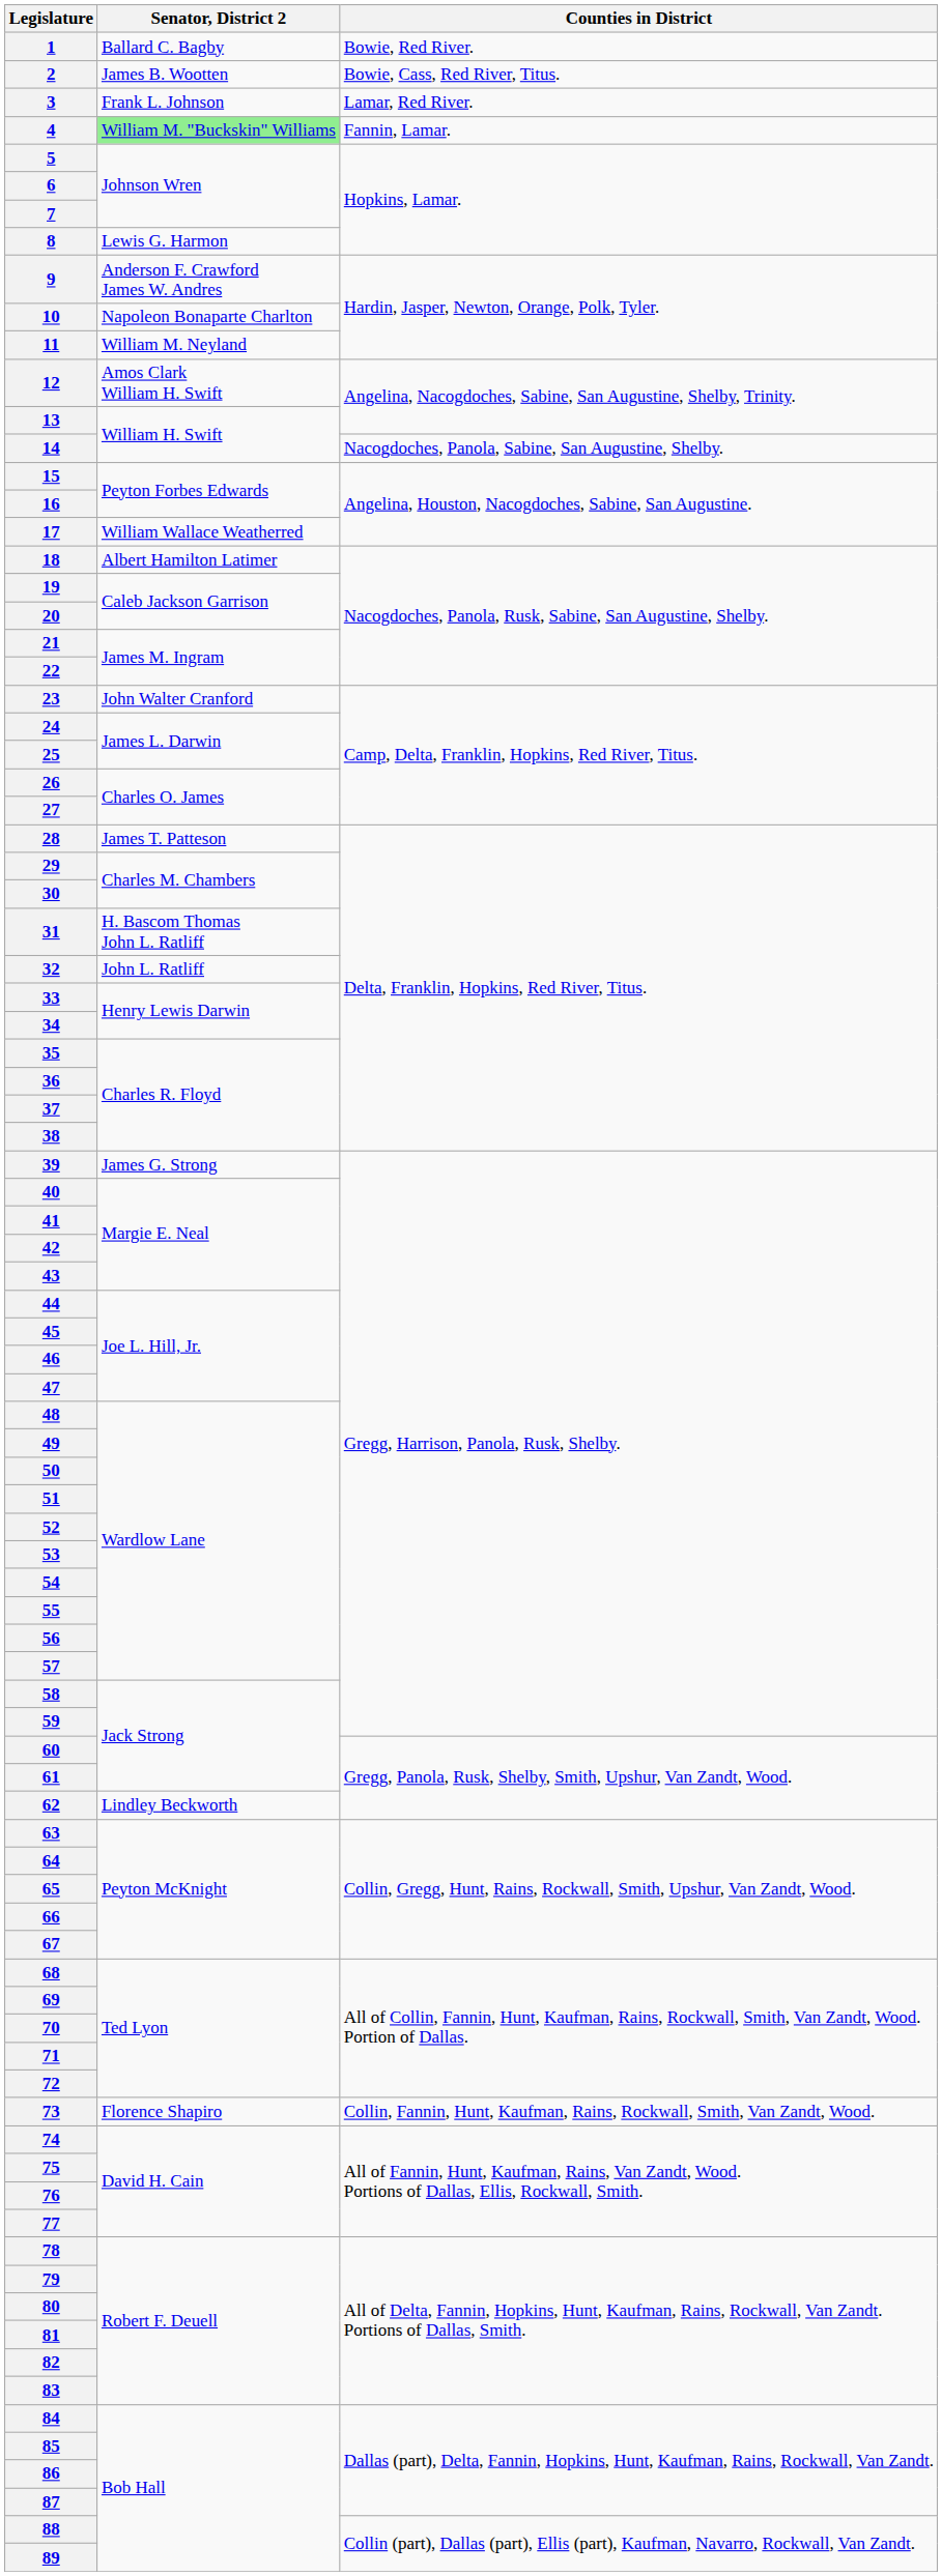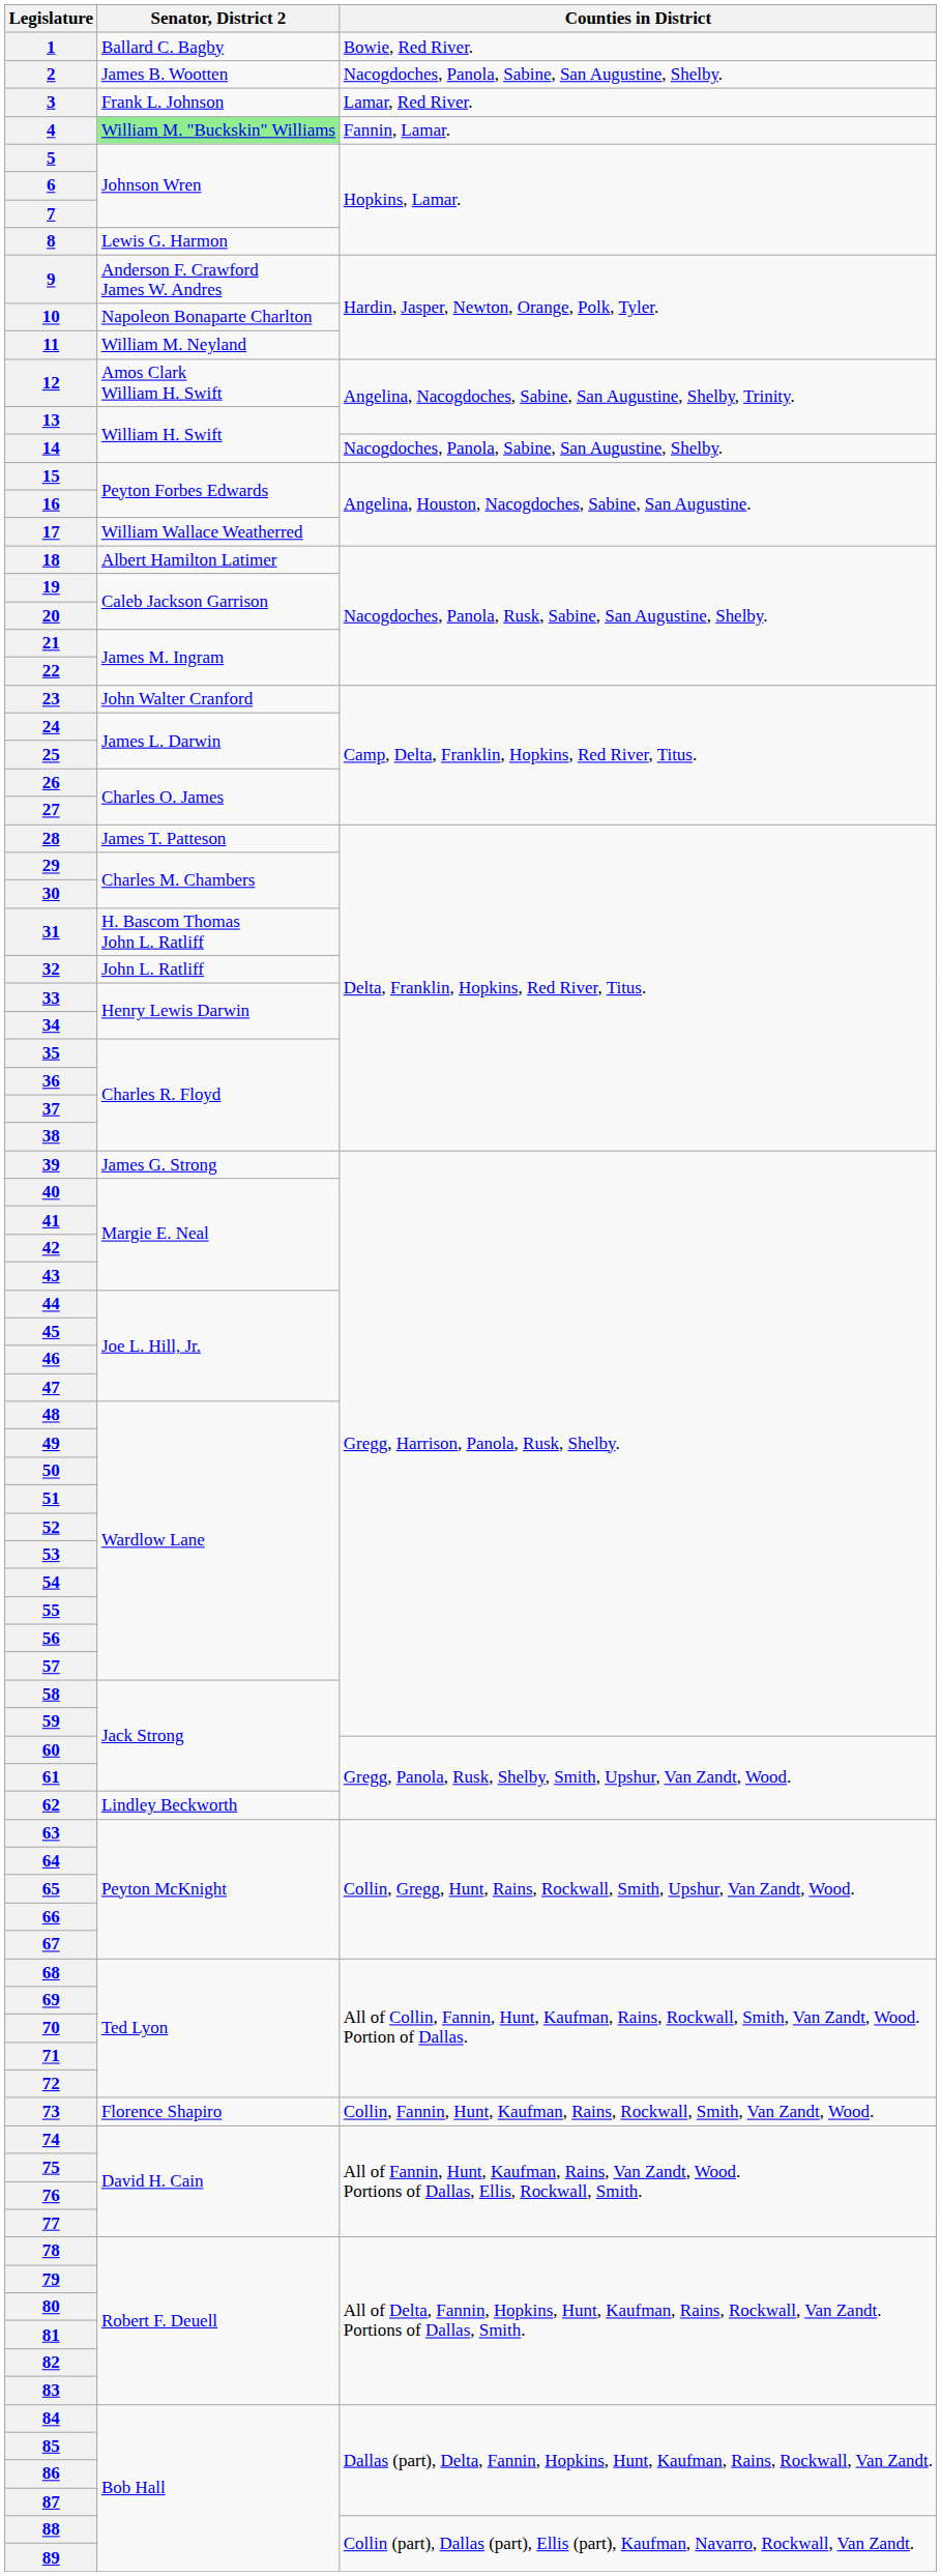 <table class="wikitable">
 <tr>
 <th>Legislature</th>
 <th>Senator, District 2</th>
 <th>Counties in District</th>
 </tr>
 <tr>
 <th><a href='#'>1</a></th>
 <td><a href='#'>Ballard C. Bagby</a></td>
 <td><a href='#'>Bowie</a>, <a href='#'>Red River</a>.</td>
 </tr>
 <tr>
 <th><a href='#'>2</a></th>
 <td><a href='#'>James B. Wootten</a></td>
-<td><a href='#'>Bowie</a>, <a href='#'>Cass</a>, <a href='#'>Red River</a>, <a href='#'>Titus</a>.</td>
+<td><a href='#'>Nacogdoches</a>, <a href='#'>Panola</a>, <a href='#'>Sabine</a>, <a href='#'>San Augustine</a>, <a href='#'>Shelby</a>.</td>
 </tr>
 <tr>
 <th><a href='#'>3</a></th>
 <td><a href='#'>Frank L. Johnson</a></td>
 <td><a href='#'>Lamar</a>, <a href='#'>Red River</a>.</td>
 </tr>
 <tr>
 <th><a href='#'>4</a></th>
 <td style="background: lightgreen;"><a href='#'>William M. "Buckskin" Williams</a></td>
 <td><a href='#'>Fannin</a>, <a href='#'>Lamar</a>.</td>
 </tr>
 <tr>
 <th><a href='#'>5</a></th>
 <td rowspan=3><a href='#'>Johnson Wren</a></td>
 <td rowspan=4><a href='#'>Hopkins</a>, <a href='#'>Lamar</a>.</td>
 </tr>
 <tr>
 <th><a href='#'>6</a></th>
 </tr>
 <tr>
 <th><a href='#'>7</a></th>
 </tr>
 <tr>
 <th><a href='#'>8</a></th>
 <td><a href='#'>Lewis G. Harmon</a></td>
 </tr>
 <tr>
 <th><a href='#'>9</a></th>
 <td><a href='#'>Anderson F. Crawford</a><br><a href='#'>James W. Andres</a></td>
 <td rowspan=3><a href='#'>Hardin</a>, <a href='#'>Jasper</a>, <a href='#'>Newton</a>, <a href='#'>Orange</a>, <a href='#'>Polk</a>, <a href='#'>Tyler</a>.</td>
 </tr>
 <tr>
 <th><a href='#'>10</a></th>
 <td><a href='#'>Napoleon Bonaparte Charlton</a></td>
 </tr>
 <tr>
 <th><a href='#'>11</a></th>
 <td><a href='#'>William M. Neyland</a></td>
 </tr>
 <tr>
 <th><a href='#'>12</a></th>
 <td><a href='#'>Amos Clark</a><br><a href='#'>William H. Swift</a></td>
 <td rowspan=2><a href='#'>Angelina</a>, <a href='#'>Nacogdoches</a>, <a href='#'>Sabine</a>, <a href='#'>San Augustine</a>, <a href='#'>Shelby</a>, <a href='#'>Trinity</a>.</td>
 </tr>
 <tr>
 <th><a href='#'>13</a></th>
 <td rowspan=2><a href='#'>William H. Swift</a></td>
 </tr>
 <tr>
 <th><a href='#'>14</a></th>
 <td><a href='#'>Nacogdoches</a>, <a href='#'>Panola</a>, <a href='#'>Sabine</a>, <a href='#'>San Augustine</a>, <a href='#'>Shelby</a>.</td>
 </tr>
 <tr>
 <th><a href='#'>15</a></th>
 <td rowspan=2><a href='#'>Peyton Forbes Edwards</a></td>
 <td rowspan=3><a href='#'>Angelina</a>, <a href='#'>Houston</a>, <a href='#'>Nacogdoches</a>, <a href='#'>Sabine</a>, <a href='#'>San Augustine</a>.</td>
 </tr>
 <tr>
 <th><a href='#'>16</a></th>
 </tr>
 <tr>
 <th><a href='#'>17</a></th>
 <td><a href='#'>William Wallace Weatherred</a></td>
 </tr>
 <tr>
 <th><a href='#'>18</a></th>
 <td><a href='#'>Albert Hamilton Latimer</a></td>
 <td rowspan=5><a href='#'>Nacogdoches</a>, <a href='#'>Panola</a>, <a href='#'>Rusk</a>, <a href='#'>Sabine</a>, <a href='#'>San Augustine</a>, <a href='#'>Shelby</a>.</td>
 </tr>
 <tr>
 <th><a href='#'>19</a></th>
 <td rowspan=2><a href='#'>Caleb Jackson Garrison</a></td>
 </tr>
 <tr>
 <th><a href='#'>20</a></th>
 </tr>
 <tr>
 <th><a href='#'>21</a></th>
 <td rowspan=2><a href='#'>James M. Ingram</a></td>
 </tr>
 <tr>
 <th><a href='#'>22</a></th>
 </tr>
 <tr>
 <th><a href='#'>23</a></th>
 <td><a href='#'>John Walter Cranford</a></td>
 <td rowspan=5><a href='#'>Camp</a>, <a href='#'>Delta</a>, <a href='#'>Franklin</a>, <a href='#'>Hopkins</a>, <a href='#'>Red River</a>, <a href='#'>Titus</a>.</td>
 </tr>
 <tr>
 <th><a href='#'>24</a></th>
 <td rowspan=2><a href='#'>James L. Darwin</a></td>
 </tr>
 <tr>
 <th><a href='#'>25</a></th>
 </tr>
 <tr>
 <th><a href='#'>26</a></th>
 <td rowspan=2><a href='#'>Charles O. James</a></td>
 </tr>
 <tr>
 <th><a href='#'>27</a></th>
 </tr>
 <tr>
 <th><a href='#'>28</a></th>
 <td><a href='#'>James T. Patteson</a></td>
 <td rowspan=11><a href='#'>Delta</a>, <a href='#'>Franklin</a>, <a href='#'>Hopkins</a>, <a href='#'>Red River</a>, <a href='#'>Titus</a>.</td>
 </tr>
 <tr>
 <th><a href='#'>29</a></th>
 <td rowspan=2><a href='#'>Charles M. Chambers</a></td>
 </tr>
 <tr>
 <th><a href='#'>30</a></th>
 </tr>
 <tr>
 <th><a href='#'>31</a></th>
 <td><a href='#'>H. Bascom Thomas</a><br><a href='#'>John L. Ratliff</a></td>
 </tr>
 <tr>
 <th><a href='#'>32</a></th>
 <td><a href='#'>John L. Ratliff</a></td>
 </tr>
 <tr>
 <th><a href='#'>33</a></th>
 <td rowspan=2><a href='#'>Henry Lewis Darwin</a></td>
 </tr>
 <tr>
 <th><a href='#'>34</a></th>
 </tr>
 <tr>
 <th><a href='#'>35</a></th>
 <td rowspan=4><a href='#'>Charles R. Floyd</a></td>
 </tr>
 <tr>
 <th><a href='#'>36</a></th>
 </tr>
 <tr>
 <th><a href='#'>37</a></th>
 </tr>
 <tr>
 <th><a href='#'>38</a></th>
 </tr>
 <tr>
 <th><a href='#'>39</a></th>
 <td><a href='#'>James G. Strong</a></td>
 <td rowspan=21><a href='#'>Gregg</a>, <a href='#'>Harrison</a>, <a href='#'>Panola</a>, <a href='#'>Rusk</a>, <a href='#'>Shelby</a>.</td>
 </tr>
 <tr>
 <th><a href='#'>40</a></th>
 <td rowspan=4><a href='#'>Margie E. Neal</a></td>
 </tr>
 <tr>
 <th><a href='#'>41</a></th>
 </tr>
 <tr>
 <th><a href='#'>42</a></th>
 </tr>
 <tr>
 <th><a href='#'>43</a></th>
 </tr>
 <tr>
 <th><a href='#'>44</a></th>
 <td rowspan=4><a href='#'>Joe L. Hill, Jr.</a></td>
 </tr>
 <tr>
 <th><a href='#'>45</a></th>
 </tr>
 <tr>
 <th><a href='#'>46</a></th>
 </tr>
 <tr>
 <th><a href='#'>47</a></th>
 </tr>
 <tr>
 <th><a href='#'>48</a></th>
 <td rowspan=10><a href='#'>Wardlow Lane</a></td>
 </tr>
 <tr>
 <th><a href='#'>49</a></th>
 </tr>
 <tr>
 <th><a href='#'>50</a></th>
 </tr>
 <tr>
 <th><a href='#'>51</a></th>
 </tr>
 <tr>
 <th><a href='#'>52</a></th>
 </tr>
 <tr>
 <th><a href='#'>53</a></th>
 </tr>
 <tr>
 <th><a href='#'>54</a></th>
 </tr>
 <tr>
 <th><a href='#'>55</a></th>
 </tr>
 <tr>
 <th><a href='#'>56</a></th>
 </tr>
 <tr>
 <th><a href='#'>57</a></th>
 </tr>
 <tr>
 <th><a href='#'>58</a></th>
 <td rowspan=4><a href='#'>Jack Strong</a></td>
 </tr>
 <tr>
 <th><a href='#'>59</a></th>
 </tr>
 <tr>
 <th><a href='#'>60</a></th>
 <td rowspan=3><a href='#'>Gregg</a>, <a href='#'>Panola</a>, <a href='#'>Rusk</a>, <a href='#'>Shelby</a>, <a href='#'>Smith</a>, <a href='#'>Upshur</a>, <a href='#'>Van Zandt</a>, <a href='#'>Wood</a>.</td>
 </tr>
 <tr>
 <th><a href='#'>61</a></th>
 </tr>
 <tr>
 <th><a href='#'>62</a></th>
 <td><a href='#'>Lindley Beckworth</a></td>
 </tr>
 <tr>
 <th><a href='#'>63</a></th>
 <td rowspan=5><a href='#'>Peyton McKnight</a></td>
 <td rowspan=5><a href='#'>Collin</a>, <a href='#'>Gregg</a>, <a href='#'>Hunt</a>, <a href='#'>Rains</a>, <a href='#'>Rockwall</a>, <a href='#'>Smith</a>, <a href='#'>Upshur</a>, <a href='#'>Van Zandt</a>, <a href='#'>Wood</a>.</td>
 </tr>
 <tr>
 <th><a href='#'>64</a></th>
 </tr>
 <tr>
 <th><a href='#'>65</a></th>
 </tr>
 <tr>
 <th><a href='#'>66</a></th>
 </tr>
 <tr>
 <th><a href='#'>67</a></th>
 </tr>
 <tr>
 <th><a href='#'>68</a></th>
 <td rowspan=5><a href='#'>Ted Lyon</a></td>
 <td rowspan=5>All of <a href='#'>Collin</a>, <a href='#'>Fannin</a>, <a href='#'>Hunt</a>, <a href='#'>Kaufman</a>, <a href='#'>Rains</a>, <a href='#'>Rockwall</a>, <a href='#'>Smith</a>, <a href='#'>Van Zandt</a>, <a href='#'>Wood</a>.<br>Portion of <a href='#'>Dallas</a>.</td>
 </tr>
 <tr>
 <th><a href='#'>69</a></th>
 </tr>
 <tr>
 <th><a href='#'>70</a></th>
 </tr>
 <tr>
 <th><a href='#'>71</a></th>
 </tr>
 <tr>
 <th><a href='#'>72</a></th>
 </tr>
 <tr>
 <th><a href='#'>73</a></th>
 <td><a href='#'>Florence Shapiro</a></td>
 <td><a href='#'>Collin</a>, <a href='#'>Fannin</a>, <a href='#'>Hunt</a>, <a href='#'>Kaufman</a>, <a href='#'>Rains</a>, <a href='#'>Rockwall</a>, <a href='#'>Smith</a>, <a href='#'>Van Zandt</a>, <a href='#'>Wood</a>.</td>
 </tr>
 <tr>
 <th><a href='#'>74</a></th>
 <td rowspan=4><a href='#'>David H. Cain</a></td>
 <td rowspan=4>All of <a href='#'>Fannin</a>, <a href='#'>Hunt</a>, <a href='#'>Kaufman</a>, <a href='#'>Rains</a>, <a href='#'>Van Zandt</a>, <a href='#'>Wood</a>.<br>Portions of <a href='#'>Dallas</a>, <a href='#'>Ellis</a>, <a href='#'>Rockwall</a>, <a href='#'>Smith</a>.</td>
 </tr>
 <tr>
 <th><a href='#'>75</a></th>
 </tr>
 <tr>
 <th><a href='#'>76</a></th>
 </tr>
 <tr>
 <th><a href='#'>77</a></th>
 </tr>
 <tr>
 <th><a href='#'>78</a></th>
 <td rowspan=6><a href='#'>Robert F. Deuell</a></td>
 <td rowspan=6>All of <a href='#'>Delta</a>, <a href='#'>Fannin</a>, <a href='#'>Hopkins</a>, <a href='#'>Hunt</a>, <a href='#'>Kaufman</a>, <a href='#'>Rains</a>, <a href='#'>Rockwall</a>, <a href='#'>Van Zandt</a>.<br>Portions of <a href='#'>Dallas</a>, <a href='#'>Smith</a>.</td>
 </tr>
 <tr>
 <th><a href='#'>79</a></th>
 </tr>
 <tr>
 <th><a href='#'>80</a></th>
 </tr>
 <tr>
 <th><a href='#'>81</a></th>
 </tr>
 <tr>
 <th><a href='#'>82</a></th>
 </tr>
 <tr>
 <th><a href='#'>83</a></th>
 </tr>
 <tr>
 <th><a href='#'>84</a></th>
 <td rowspan=6><a href='#'>Bob Hall</a></td>
 <td rowspan=4><a href='#'>Dallas</a> (part), <a href='#'>Delta</a>, <a href='#'>Fannin</a>, <a href='#'>Hopkins</a>, <a href='#'>Hunt</a>, <a href='#'>Kaufman</a>, <a href='#'>Rains</a>, <a href='#'>Rockwall</a>, <a href='#'>Van Zandt</a>.</td>
 </tr>
 <tr>
 <th><a href='#'>85</a></th>
 </tr>
 <tr>
 <th><a href='#'>86</a></th>
 </tr>
 <tr>
 <th><a href='#'>87</a></th>
 </tr>
 <tr>
 <th><a href='#'>88</a></th>
 <td rowspan=2><a href='#'>Collin</a> (part), <a href='#'>Dallas</a> (part), <a href='#'>Ellis</a> (part), <a href='#'>Kaufman</a>, <a href='#'>Navarro</a>, <a href='#'>Rockwall</a>, <a href='#'>Van Zandt</a>.</td>
 </tr>
 <tr>
 <th><a href='#'>89</a></th>
 </tr>
 </table>
